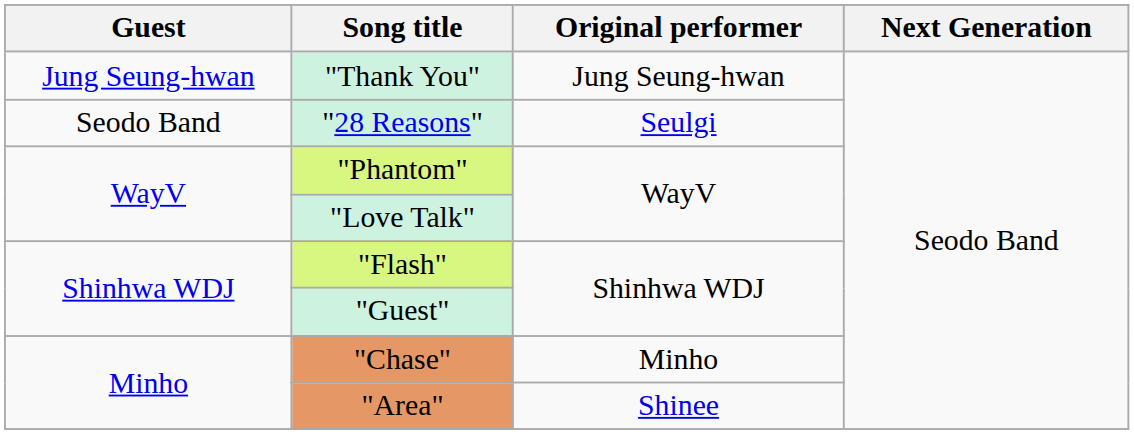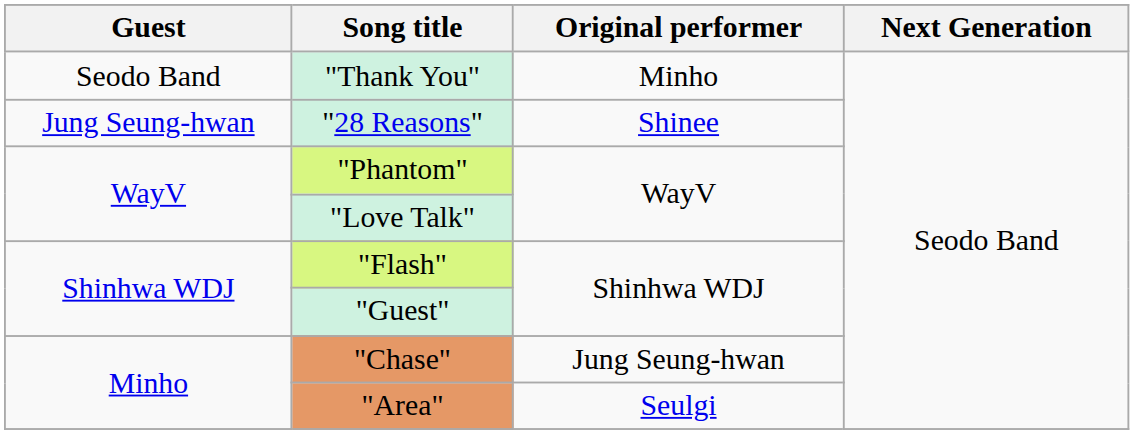 <table Class ="wikitable" style="text-align:center; clear:both; text-align:center; width:97%">
 <tr>
 <th>Guest</th>
 <th>Song title</th>
 <th>Original performer</th>
 <th>Next Generation</th>
 </tr>
 <tr>
-<td><a href='#'>Jung Seung-hwan</a></td>
+<td>Seodo Band</td>
 <td bgcolor="#CEF2E0">"Thank You"</td>
-<td>Jung Seung-hwan</td>
+<td>Minho</td>
 <td rowspan="8">Seodo Band</td>
 </tr>
 <tr>
-<td>Seodo Band</td>
+<td><a href='#'>Jung Seung-hwan</a></td>
 <td bgcolor="#CEF2E0">"<a href='#'>28 Reasons</a>"</td>
-<td><a href='#'>Seulgi</a></td>
+<td><a href='#'>Shinee</a></td>
 </tr>
 <tr>
 <td rowspan="2"><a href='#'>WayV</a></td>
 <td bgcolor="#D8F781">"Phantom"</td>
 <td rowspan="2">WayV</td>
 </tr>
 <tr>
 <td bgcolor="#CEF2E0">"Love Talk"</td>
 </tr>
 <tr>
 <td rowspan="2"><a href='#'>Shinhwa WDJ</a></td>
 <td bgcolor="#D8F781">"Flash"</td>
 <td rowspan="2">Shinhwa WDJ</td>
 </tr>
 <tr>
 <td bgcolor="#CEF2E0">"Guest"</td>
 </tr>
 <tr>
 <td rowspan="2"><a href='#'>Minho</a></td>
 <td bgcolor="#E59866">"Chase"</td>
-<td>Minho</td>
+<td>Jung Seung-hwan</td>
 </tr>
 <tr>
 <td bgcolor="#E59866">"Area"</td>
-<td><a href='#'>Shinee</a></td>
+<td><a href='#'>Seulgi</a></td>
 </tr>
 </table>
